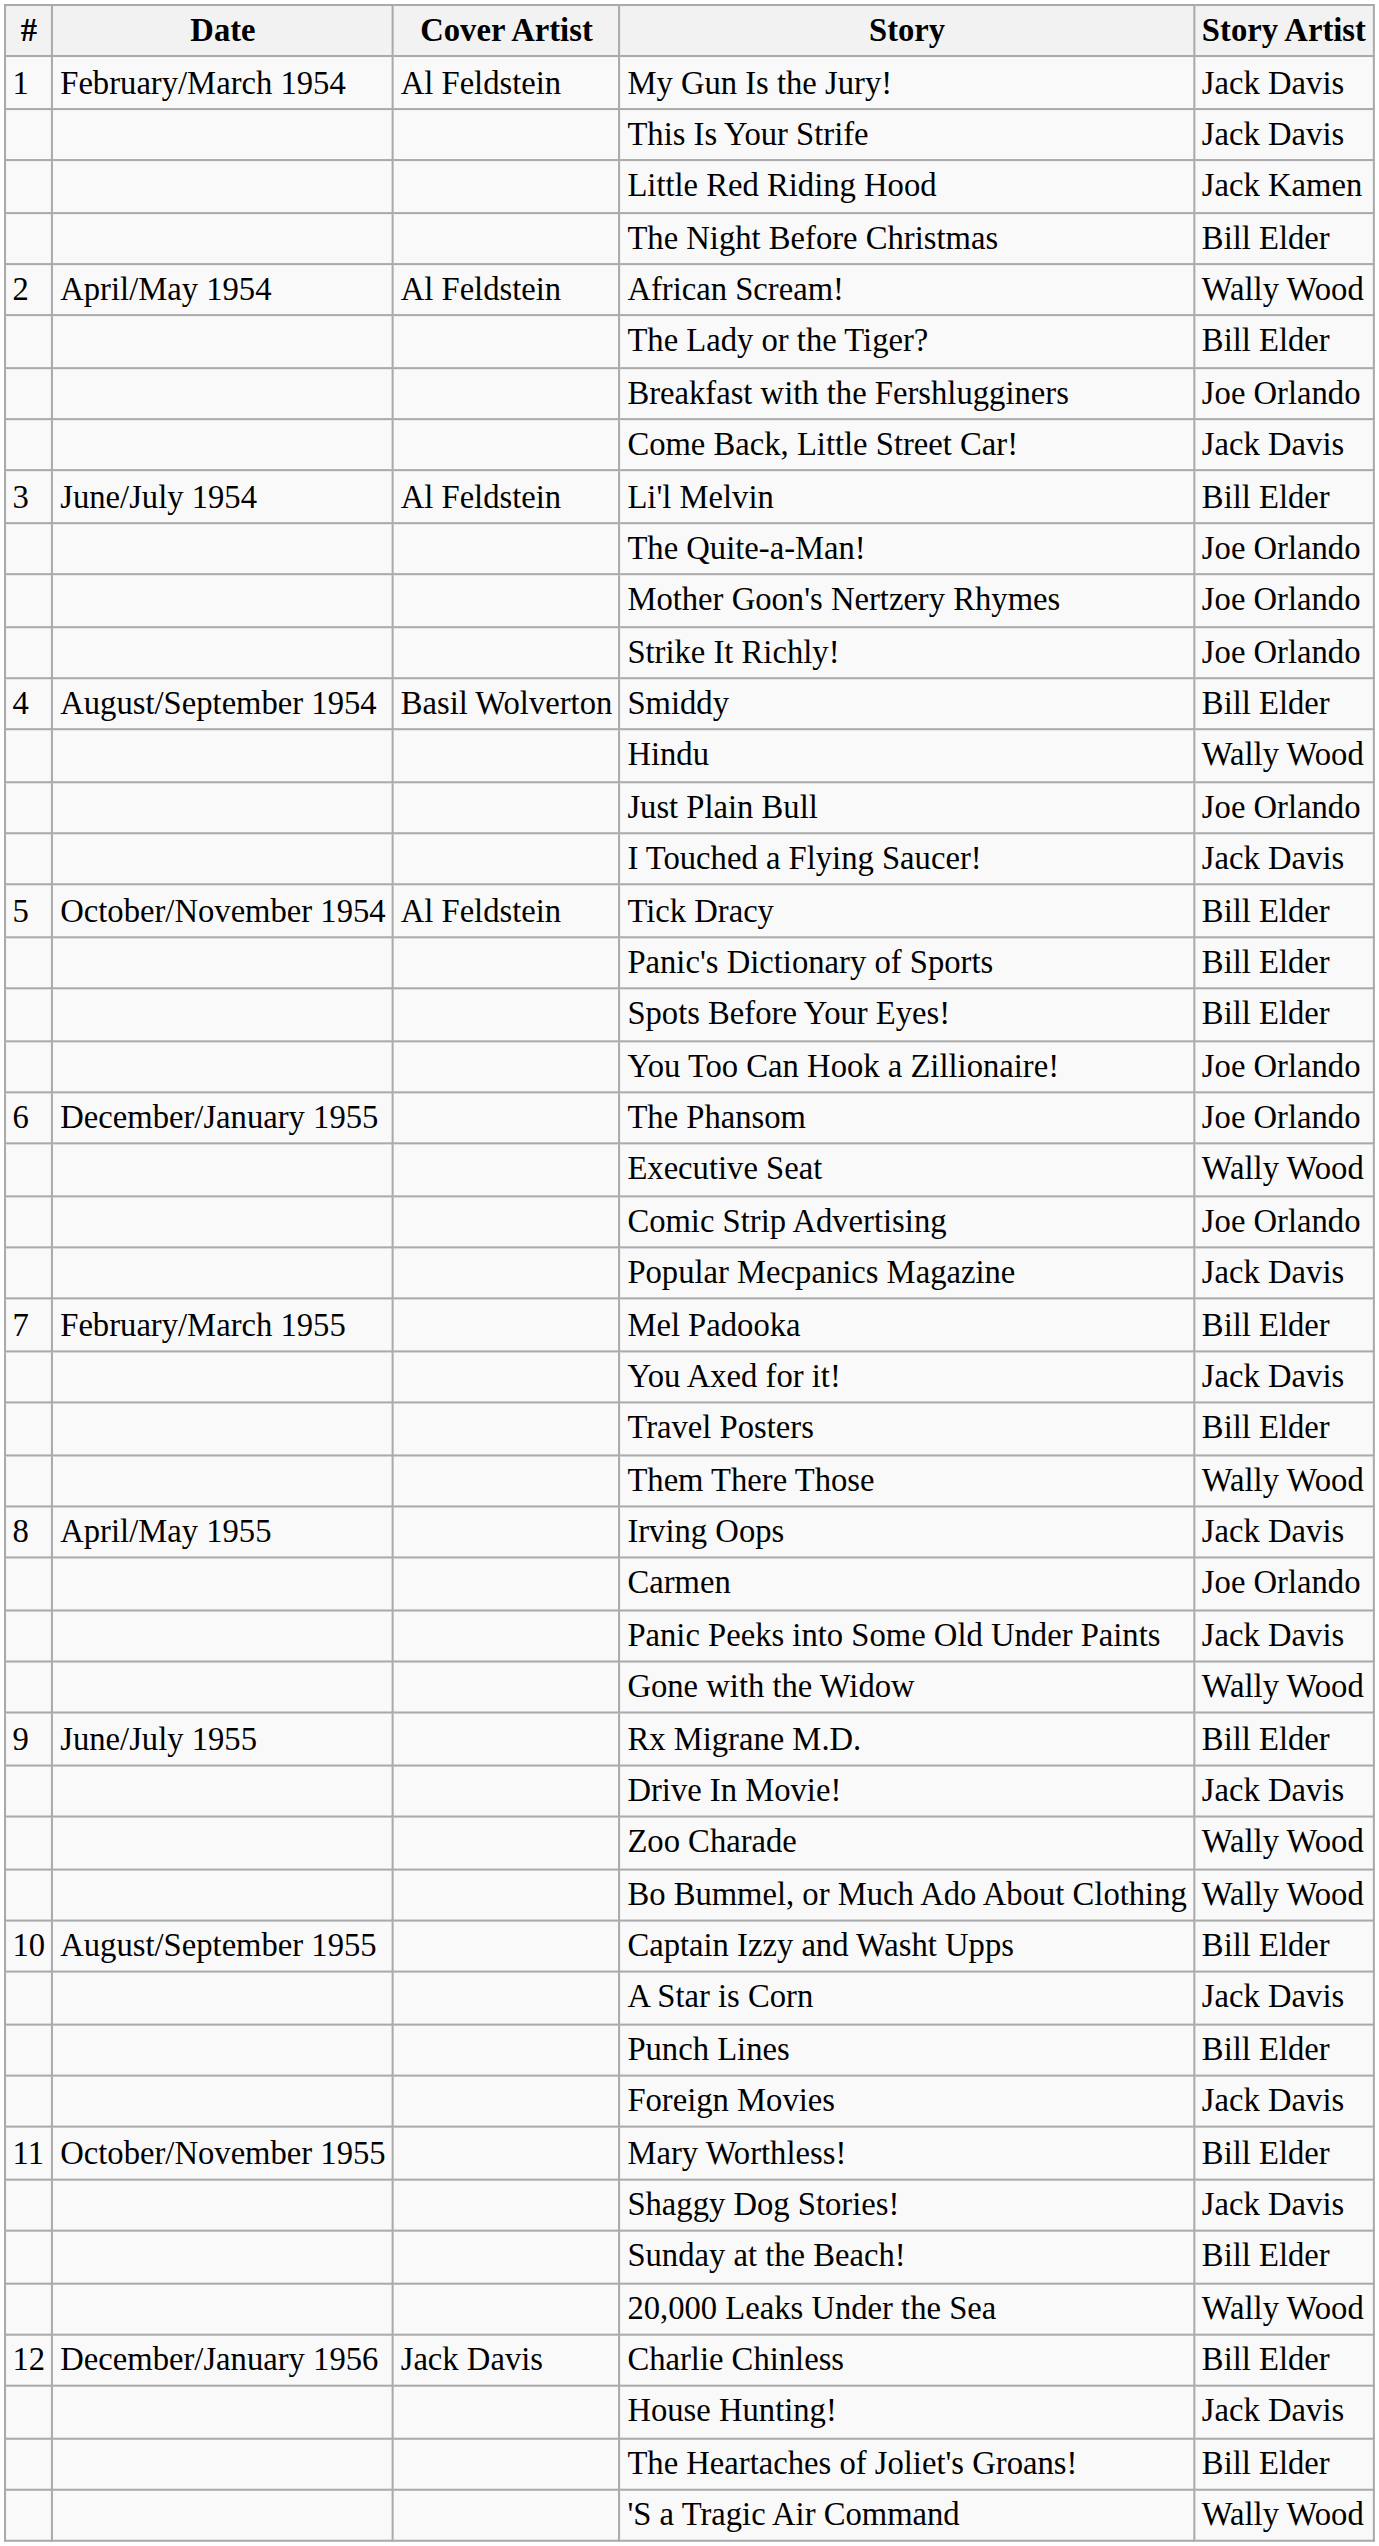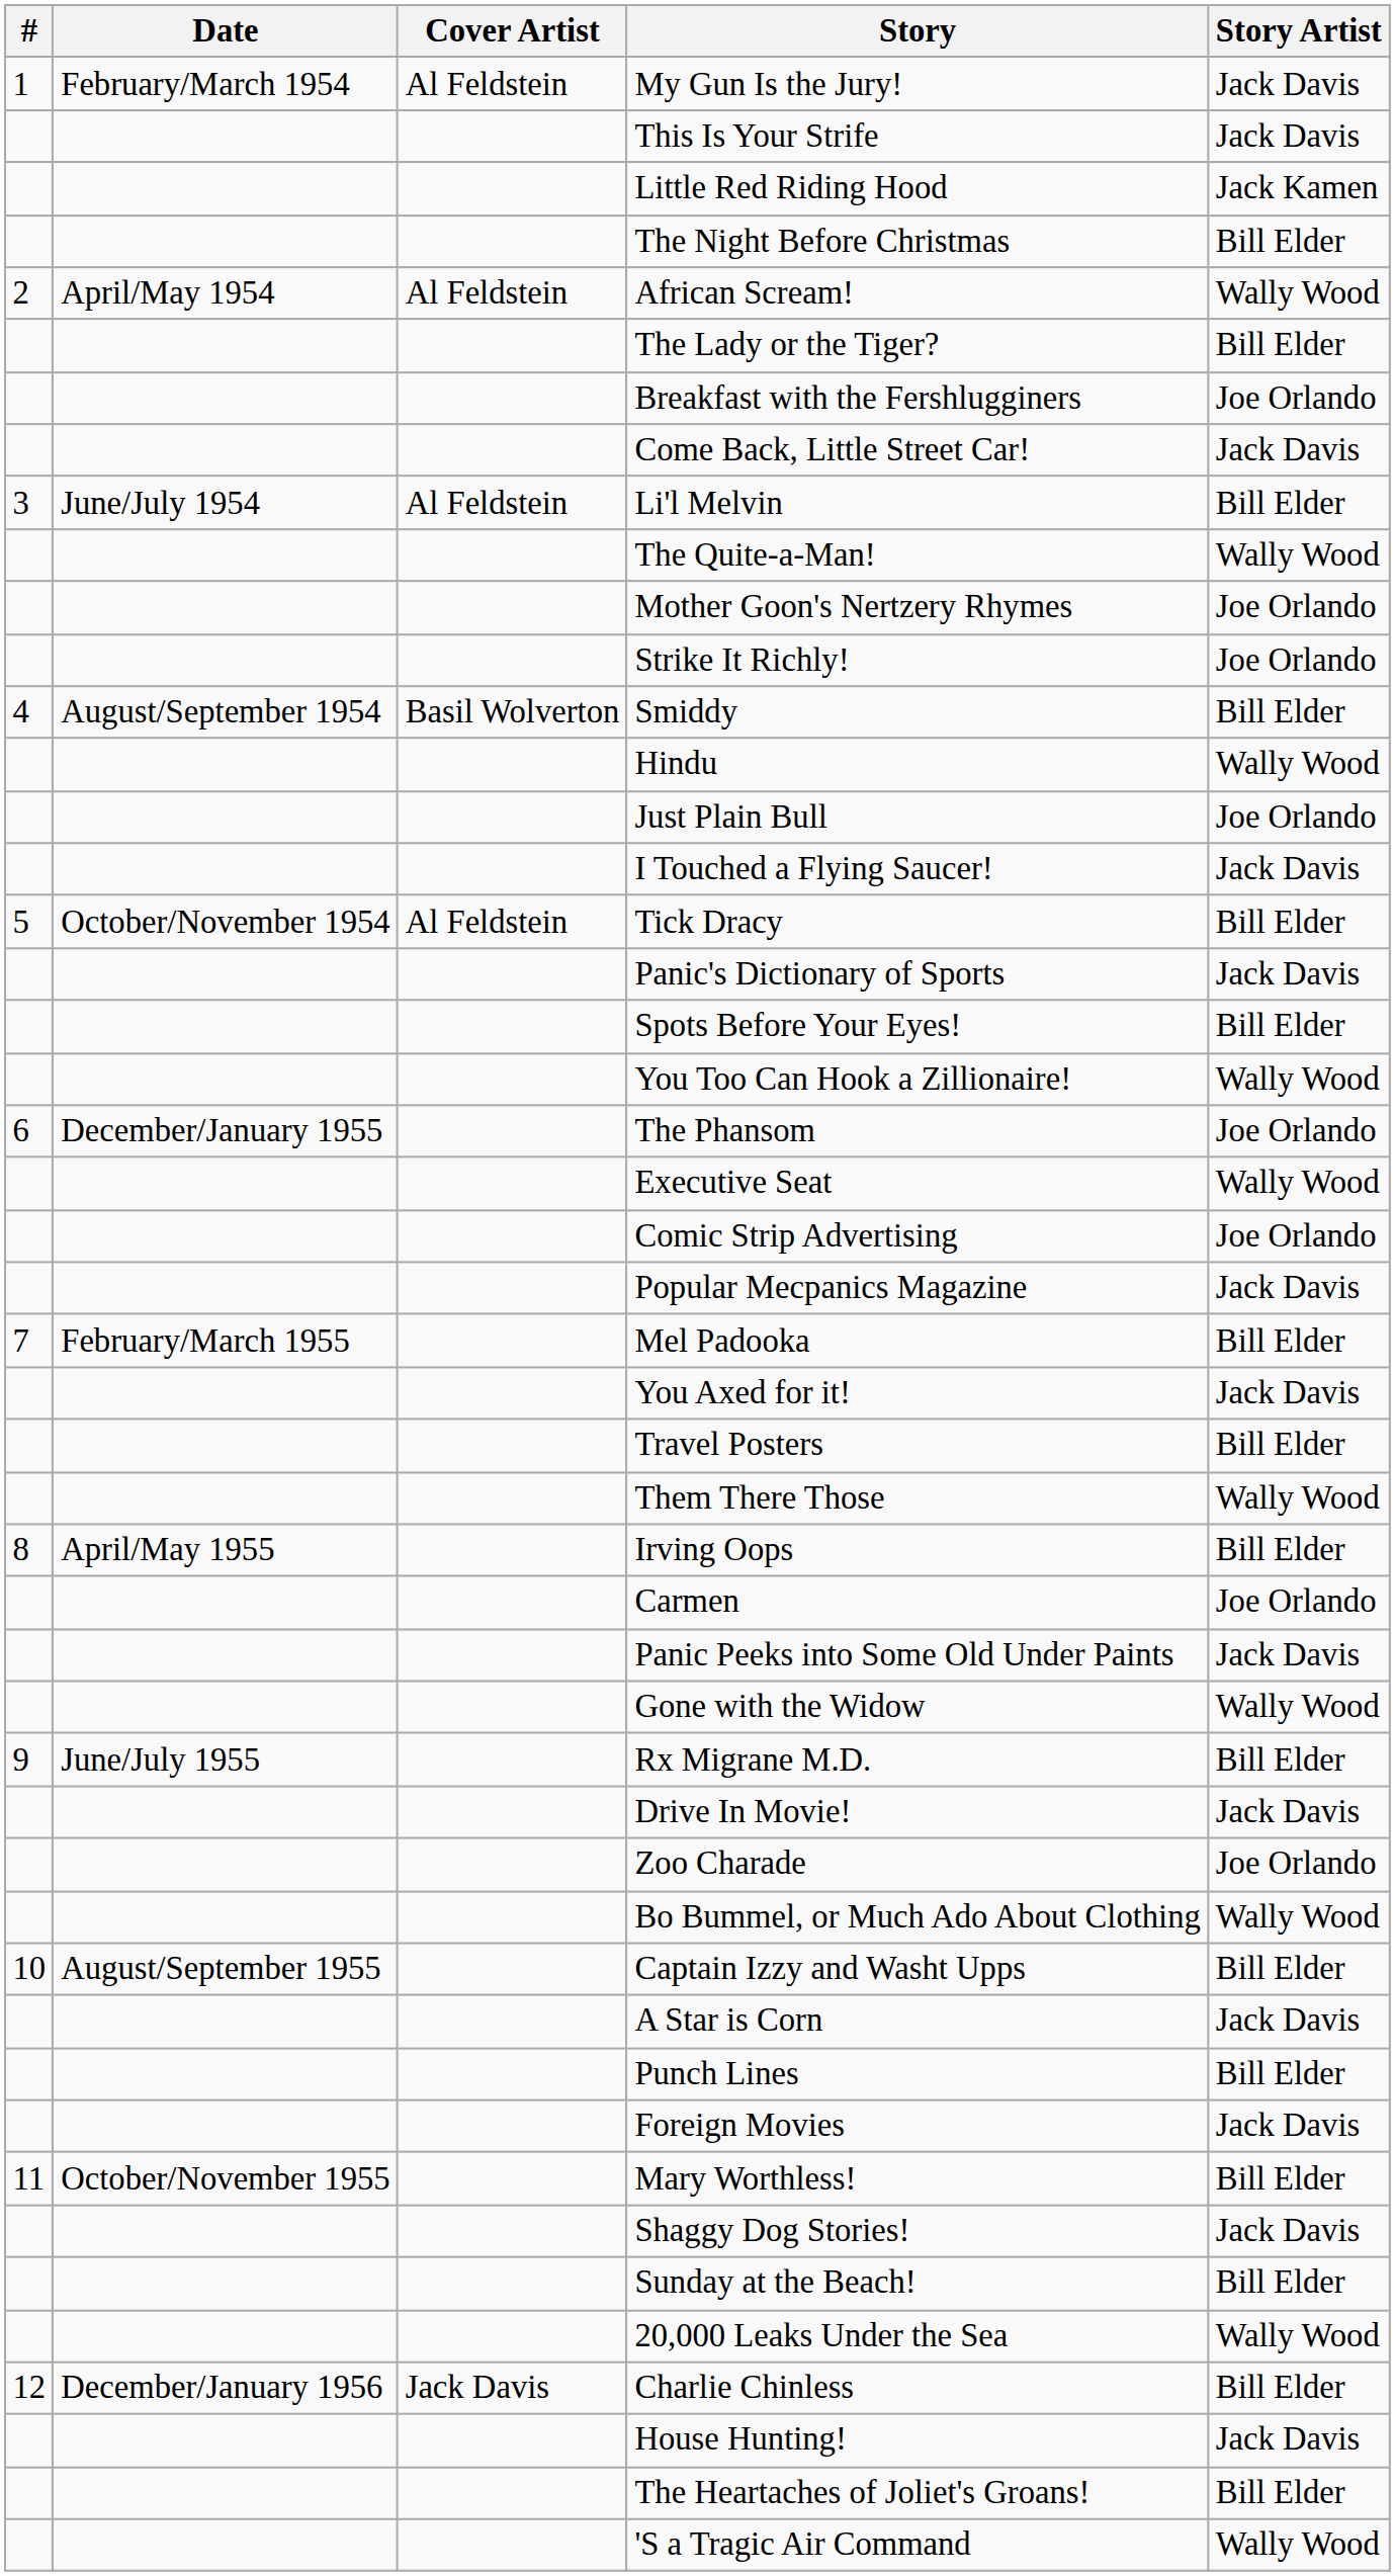 <table class="wikitable">
 <tr>
 <th>#</th>
 <th>Date</th>
 <th>Cover Artist</th>
 <th>Story</th>
 <th>Story Artist</th>
 </tr>
 <tr>
 <td>1</td>
 <td>February/March 1954</td>
 <td>Al Feldstein</td>
 <td>My Gun Is the Jury!</td>
 <td>Jack Davis</td>
 </tr>
 <tr>
 <td></td>
 <td></td>
 <td></td>
 <td>This Is Your Strife</td>
 <td>Jack Davis</td>
 </tr>
 <tr>
 <td></td>
 <td></td>
 <td></td>
 <td>Little Red Riding Hood</td>
 <td>Jack Kamen</td>
 </tr>
 <tr>
 <td></td>
 <td></td>
 <td></td>
 <td>The Night Before Christmas</td>
 <td>Bill Elder</td>
 </tr>
 <tr>
 <td>2</td>
 <td>April/May 1954</td>
 <td>Al Feldstein</td>
 <td>African Scream!</td>
 <td>Wally Wood</td>
 </tr>
 <tr>
 <td></td>
 <td></td>
 <td></td>
 <td>The Lady or the Tiger?</td>
 <td>Bill Elder</td>
 </tr>
 <tr>
 <td></td>
 <td></td>
 <td></td>
 <td>Breakfast with the Fershlugginers</td>
 <td>Joe Orlando</td>
 </tr>
 <tr>
 <td></td>
 <td></td>
 <td></td>
 <td>Come Back, Little Street Car!</td>
 <td>Jack Davis</td>
 </tr>
 <tr>
 <td>3</td>
 <td>June/July 1954</td>
 <td>Al Feldstein</td>
 <td>Li'l Melvin</td>
 <td>Bill Elder</td>
 </tr>
 <tr>
 <td></td>
 <td></td>
 <td></td>
 <td>The Quite-a-Man!</td>
-<td>Joe Orlando</td>
+<td>Wally Wood</td>
 </tr>
 <tr>
 <td></td>
 <td></td>
 <td></td>
 <td>Mother Goon's Nertzery Rhymes</td>
 <td>Joe Orlando</td>
 </tr>
 <tr>
 <td></td>
 <td></td>
 <td></td>
 <td>Strike It Richly!</td>
 <td>Joe Orlando</td>
 </tr>
 <tr>
 <td>4</td>
 <td>August/September 1954</td>
 <td>Basil Wolverton</td>
 <td>Smiddy</td>
 <td>Bill Elder</td>
 </tr>
 <tr>
 <td></td>
 <td></td>
 <td></td>
 <td>Hindu</td>
 <td>Wally Wood</td>
 </tr>
 <tr>
 <td></td>
 <td></td>
 <td></td>
 <td>Just Plain Bull</td>
 <td>Joe Orlando</td>
 </tr>
 <tr>
 <td></td>
 <td></td>
 <td></td>
 <td>I Touched a Flying Saucer!</td>
 <td>Jack Davis</td>
 </tr>
 <tr>
 <td>5</td>
 <td>October/November 1954</td>
 <td>Al Feldstein</td>
 <td>Tick Dracy</td>
 <td>Bill Elder</td>
 </tr>
 <tr>
 <td></td>
 <td></td>
 <td></td>
 <td>Panic's Dictionary of Sports</td>
-<td>Bill Elder</td>
+<td>Jack Davis</td>
 </tr>
 <tr>
 <td></td>
 <td></td>
 <td></td>
 <td>Spots Before Your Eyes!</td>
 <td>Bill Elder</td>
 </tr>
 <tr>
 <td></td>
 <td></td>
 <td></td>
 <td>You Too Can Hook a Zillionaire!</td>
-<td>Joe Orlando</td>
+<td>Wally Wood</td>
 </tr>
 <tr>
 <td>6</td>
 <td>December/January 1955</td>
 <td></td>
 <td>The Phansom</td>
 <td>Joe Orlando</td>
 </tr>
 <tr>
 <td></td>
 <td></td>
 <td></td>
 <td>Executive Seat</td>
 <td>Wally Wood</td>
 </tr>
 <tr>
 <td></td>
 <td></td>
 <td></td>
 <td>Comic Strip Advertising</td>
 <td>Joe Orlando</td>
 </tr>
 <tr>
 <td></td>
 <td></td>
 <td></td>
 <td>Popular Mecpanics Magazine</td>
 <td>Jack Davis</td>
 </tr>
 <tr>
 <td>7</td>
 <td>February/March 1955</td>
 <td></td>
 <td>Mel Padooka</td>
 <td>Bill Elder</td>
 </tr>
 <tr>
 <td></td>
 <td></td>
 <td></td>
 <td>You Axed for it!</td>
 <td>Jack Davis</td>
 </tr>
 <tr>
 <td></td>
 <td></td>
 <td></td>
 <td>Travel Posters</td>
 <td>Bill Elder</td>
 </tr>
 <tr>
 <td></td>
 <td></td>
 <td></td>
 <td>Them There Those</td>
 <td>Wally Wood</td>
 </tr>
 <tr>
 <td>8</td>
 <td>April/May 1955</td>
 <td></td>
 <td>Irving Oops</td>
-<td>Jack Davis</td>
+<td>Bill Elder</td>
 </tr>
 <tr>
 <td></td>
 <td></td>
 <td></td>
 <td>Carmen</td>
 <td>Joe Orlando</td>
 </tr>
 <tr>
 <td></td>
 <td></td>
 <td></td>
 <td>Panic Peeks into Some Old Under Paints</td>
 <td>Jack Davis</td>
 </tr>
 <tr>
 <td></td>
 <td></td>
 <td></td>
 <td>Gone with the Widow</td>
 <td>Wally Wood</td>
 </tr>
 <tr>
 <td>9</td>
 <td>June/July 1955</td>
 <td></td>
 <td>Rx Migrane M.D.</td>
 <td>Bill Elder</td>
 </tr>
 <tr>
 <td></td>
 <td></td>
 <td></td>
 <td>Drive In Movie!</td>
 <td>Jack Davis</td>
 </tr>
 <tr>
 <td></td>
 <td></td>
 <td></td>
 <td>Zoo Charade</td>
-<td>Wally Wood</td>
+<td>Joe Orlando</td>
 </tr>
 <tr>
 <td></td>
 <td></td>
 <td></td>
 <td>Bo Bummel, or Much Ado About Clothing</td>
 <td>Wally Wood</td>
 </tr>
 <tr>
 <td>10</td>
 <td>August/September 1955</td>
 <td></td>
 <td>Captain Izzy and Washt Upps</td>
 <td>Bill Elder</td>
 </tr>
 <tr>
 <td></td>
 <td></td>
 <td></td>
 <td>A Star is Corn</td>
 <td>Jack Davis</td>
 </tr>
 <tr>
 <td></td>
 <td></td>
 <td></td>
 <td>Punch Lines</td>
 <td>Bill Elder</td>
 </tr>
 <tr>
 <td></td>
 <td></td>
 <td></td>
 <td>Foreign Movies</td>
 <td>Jack Davis</td>
 </tr>
 <tr>
 <td>11</td>
 <td>October/November 1955</td>
 <td></td>
 <td>Mary Worthless!</td>
 <td>Bill Elder</td>
 </tr>
 <tr>
 <td></td>
 <td></td>
 <td></td>
 <td>Shaggy Dog Stories!</td>
 <td>Jack Davis</td>
 </tr>
 <tr>
 <td></td>
 <td></td>
 <td></td>
 <td>Sunday at the Beach!</td>
 <td>Bill Elder</td>
 </tr>
 <tr>
 <td></td>
 <td></td>
 <td></td>
 <td>20,000 Leaks Under the Sea</td>
 <td>Wally Wood</td>
 </tr>
 <tr>
 <td>12</td>
 <td>December/January 1956</td>
 <td>Jack Davis</td>
 <td>Charlie Chinless</td>
 <td>Bill Elder</td>
 </tr>
 <tr>
 <td></td>
 <td></td>
 <td></td>
 <td>House Hunting!</td>
 <td>Jack Davis</td>
 </tr>
 <tr>
 <td></td>
 <td></td>
 <td></td>
 <td>The Heartaches of Joliet's Groans!</td>
 <td>Bill Elder</td>
 </tr>
 <tr>
 <td></td>
 <td></td>
 <td></td>
 <td>'S a Tragic Air Command</td>
 <td>Wally Wood</td>
 </tr>
 </table>
